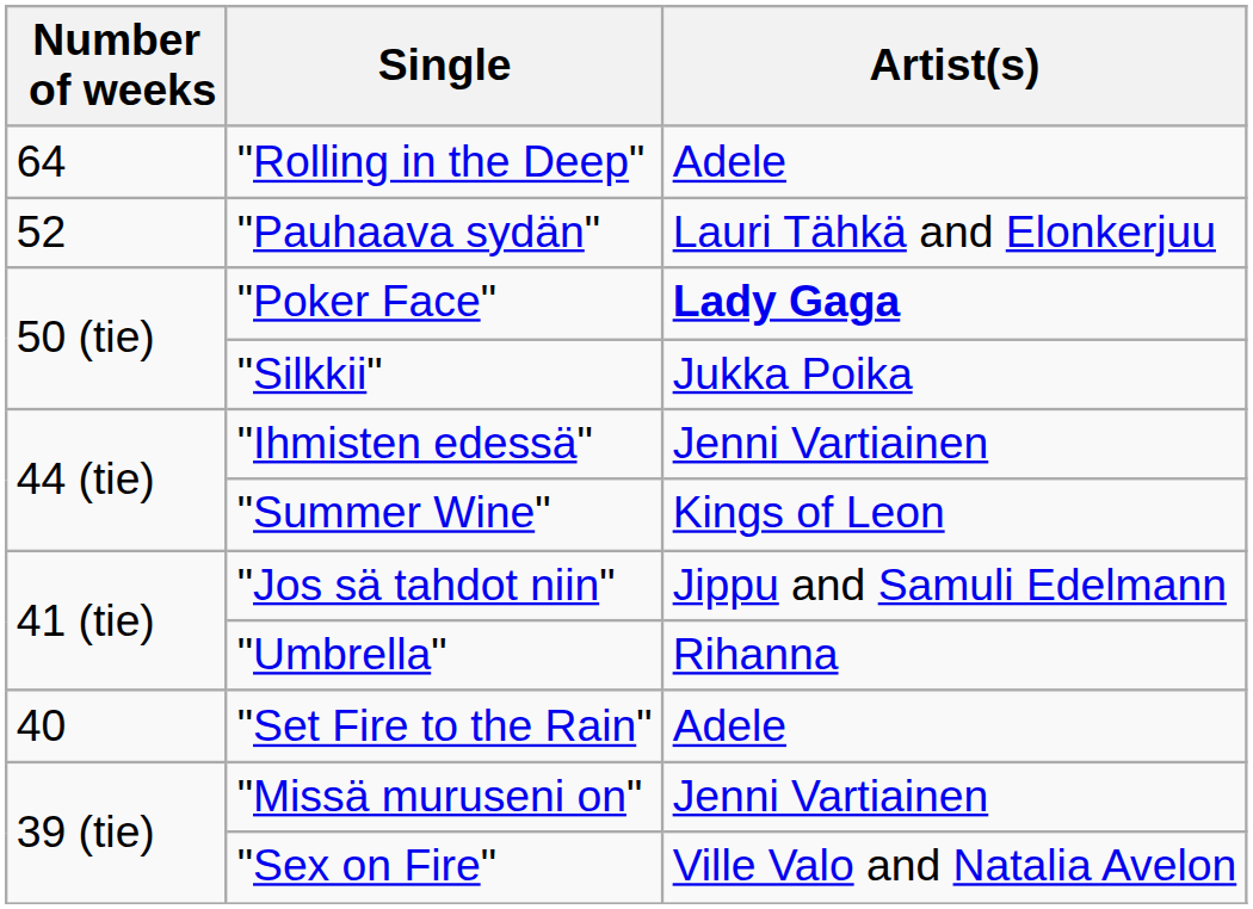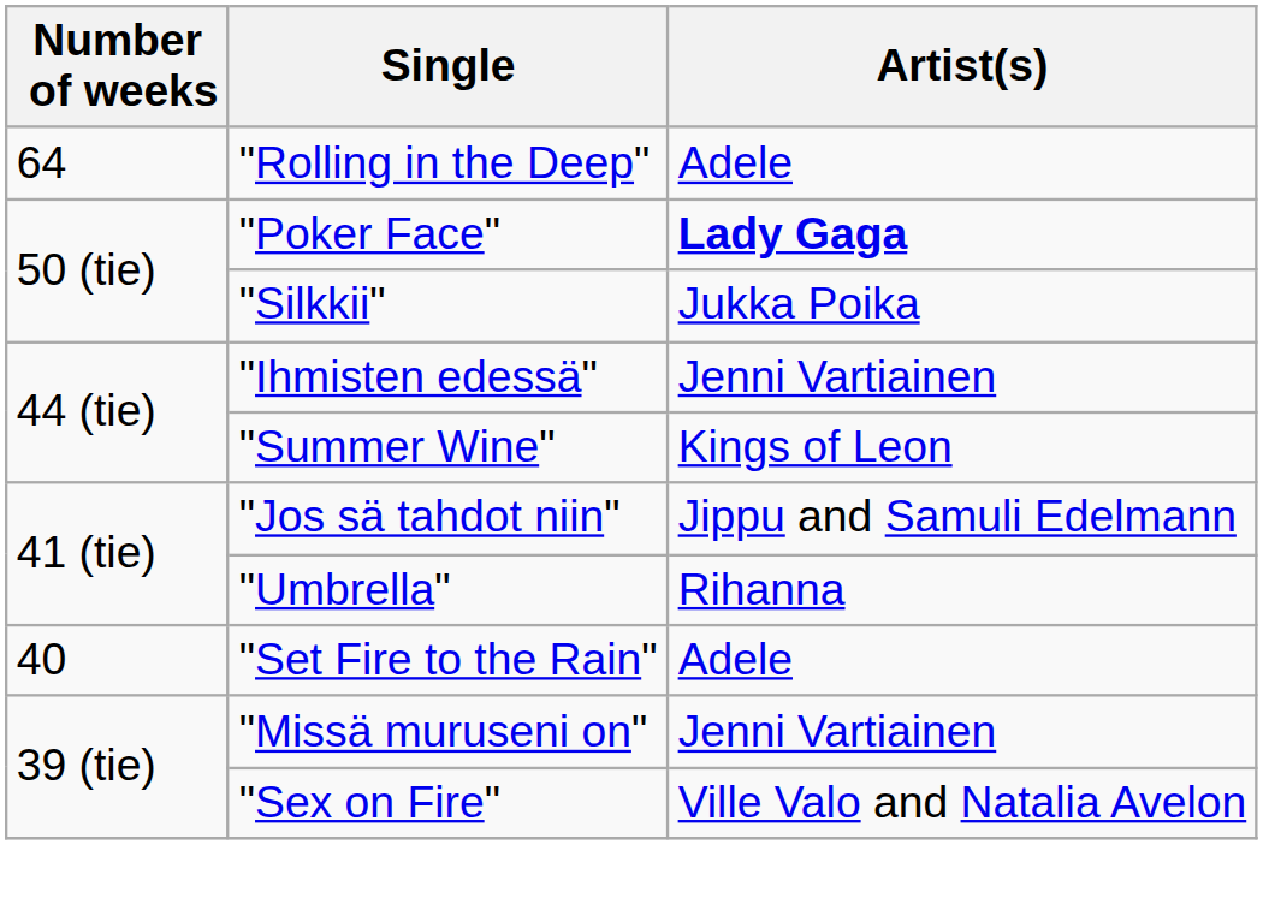 <table class="wikitable sortable">
 <tr>
 <th style="width:30px;">Number<br> of weeks</th>
 <th>Single</th>
 <th>Artist(s)</th>
 </tr>
 <tr>
 <td>64</td>
 <td>"<a href='#'>Rolling in the Deep</a>"</td>
 <td><a href='#'>Adele</a></td>
-</tr>
-<tr>
-<td>52</td>
-<td>"<a href='#'>Pauhaava sydän</a>"</td>
-<td><a href='#'>Lauri Tähkä</a> and <a href='#'>Elonkerjuu</a></td>
 </tr>
 <tr>
 <td rowspan="2">50 (tie)</td>
 <td>"<a href='#'>Poker Face</a>"</td>
 <td><strong><a href='#'>Lady Gaga</a></strong></td>
 </tr>
 <tr>
 <td>"<a href='#'>Silkkii</a>"</td>
 <td><a href='#'>Jukka Poika</a></td>
 </tr>
 <tr>
 <td rowspan="2">44 (tie)</td>
 <td>"<a href='#'>Ihmisten edessä</a>"</td>
 <td><a href='#'>Jenni Vartiainen</a></td>
 </tr>
 <tr>
 <td>"<a href='#'>Summer Wine</a>"</td>
 <td><a href='#'>Kings of Leon</a></td>
 </tr>
 <tr>
 <td rowspan="2">41 (tie)</td>
 <td>"<a href='#'>Jos sä tahdot niin</a>"</td>
 <td><a href='#'>Jippu</a> and <a href='#'>Samuli Edelmann</a></td>
 </tr>
 <tr>
 <td>"<a href='#'>Umbrella</a>"</td>
 <td><a href='#'>Rihanna</a></td>
 </tr>
 <tr>
 <td>40</td>
 <td>"<a href='#'>Set Fire to the Rain</a>"</td>
 <td><a href='#'>Adele</a></td>
 </tr>
 <tr>
 <td rowspan="2">39 (tie)</td>
 <td>"<a href='#'>Missä muruseni on</a>"</td>
 <td><a href='#'>Jenni Vartiainen</a></td>
 </tr>
 <tr>
 <td>"<a href='#'>Sex on Fire</a>"</td>
 <td><a href='#'>Ville Valo</a> and <a href='#'>Natalia Avelon</a></td>
 </tr>
 <tr>
 </tr>
 </table>
